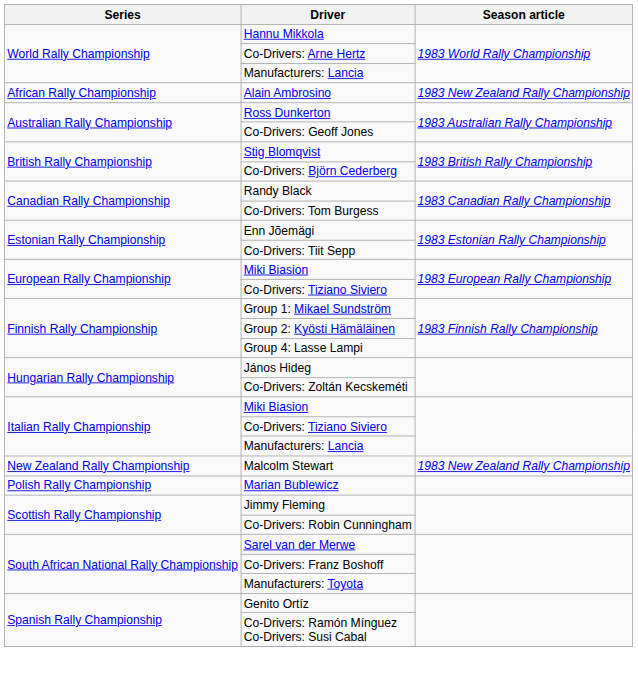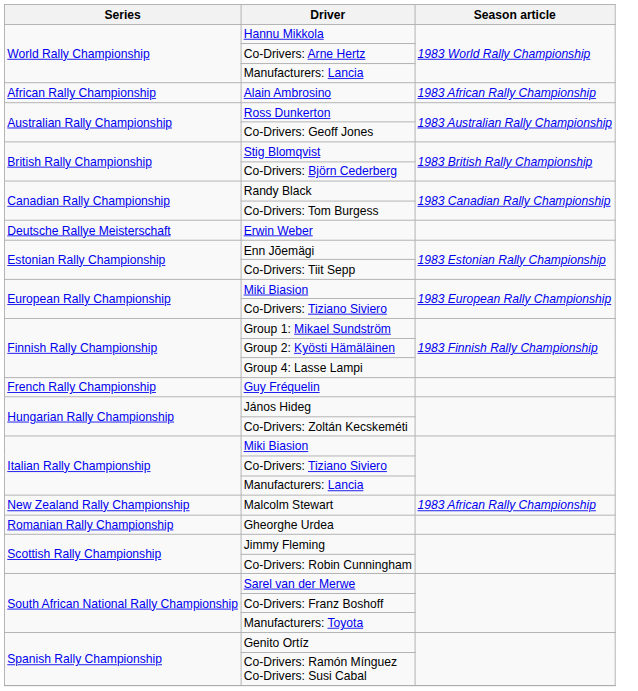 <table class="wikitable" style="font-size: 87%;">
 <tr>
 <th>Series</th>
 <th>Driver</th>
 <th>Season article</th>
 </tr>
 <tr>
 <td rowspan=3><a href='#'>World Rally Championship</a></td>
 <td> <a href='#'>Hannu Mikkola</a></td>
 <td rowspan=3><em><a href='#'>1983 World Rally Championship</a></em></td>
 </tr>
 <tr>
 <td>Co-Drivers:  <a href='#'>Arne Hertz</a></td>
 </tr>
 <tr>
 <td>Manufacturers:  <a href='#'>Lancia</a></td>
 </tr>
 <tr>
 <td><a href='#'>African Rally Championship</a></td>
 <td> <a href='#'>Alain Ambrosino</a></td>
-<td><em><a href='#'>1983 New Zealand Rally Championship</a></em></td>
+<td><em><a href='#'>1983 African Rally Championship</a></em></td>
 </tr>
 <tr>
 <td rowspan=2><a href='#'>Australian Rally Championship</a></td>
 <td> <a href='#'>Ross Dunkerton</a></td>
 <td rowspan=2><em><a href='#'>1983 Australian Rally Championship</a></em></td>
 </tr>
 <tr>
 <td>Co-Drivers:  Geoff Jones</td>
 </tr>
 <tr>
 <td rowspan=2><a href='#'>British Rally Championship</a></td>
 <td> <a href='#'>Stig Blomqvist</a></td>
 <td rowspan=2><em><a href='#'>1983 British Rally Championship</a></em></td>
 </tr>
 <tr>
 <td>Co-Drivers:  <a href='#'>Björn Cederberg</a></td>
 </tr>
 <tr>
 <td rowspan=2><a href='#'>Canadian Rally Championship</a></td>
 <td> Randy Black</td>
 <td rowspan=2><em><a href='#'>1983 Canadian Rally Championship</a></em></td>
 </tr>
 <tr>
 <td>Co-Drivers:  Tom Burgess</td>
+</tr>
+<tr>
+<td><a href='#'>Deutsche Rallye Meisterschaft</a></td>
+<td> <a href='#'>Erwin Weber</a></td>
+<td></td>
 </tr>
 <tr>
 <td rowspan=2><a href='#'>Estonian Rally Championship</a></td>
 <td> Enn Jõemägi</td>
 <td rowspan=2><em><a href='#'>1983 Estonian Rally Championship</a></em></td>
 </tr>
 <tr>
 <td>Co-Drivers:  Tiit Sepp</td>
 </tr>
 <tr>
 <td rowspan=2><a href='#'>European Rally Championship</a></td>
 <td> <a href='#'>Miki Biasion</a></td>
 <td rowspan=2><em><a href='#'>1983 European Rally Championship</a></em></td>
 </tr>
 <tr>
 <td>Co-Drivers:  <a href='#'>Tiziano Siviero</a></td>
 </tr>
 <tr>
 <td rowspan=3><a href='#'>Finnish Rally Championship</a></td>
 <td>Group 1:  <a href='#'>Mikael Sundström</a></td>
 <td rowspan=3><em><a href='#'>1983 Finnish Rally Championship</a></em></td>
 </tr>
 <tr>
 <td>Group 2:  <a href='#'>Kyösti Hämäläinen</a></td>
 </tr>
 <tr>
 <td>Group 4:  Lasse Lampi</td>
 </tr>
 <tr>
+<td><a href='#'>French Rally Championship</a></td>
+<td> <a href='#'>Guy Fréquelin</a></td>
+<td></td>
+</tr>
+<tr>
 <td rowspan=2><a href='#'>Hungarian Rally Championship</a></td>
 <td> János Hideg</td>
 <td rowspan=2></td>
 </tr>
 <tr>
 <td>Co-Drivers:  Zoltán Kecskeméti</td>
 </tr>
 <tr>
 <td rowspan=3><a href='#'>Italian Rally Championship</a></td>
 <td> <a href='#'>Miki Biasion</a></td>
 <td rowspan=3></td>
 </tr>
 <tr>
 <td>Co-Drivers:  <a href='#'>Tiziano Siviero</a></td>
 </tr>
 <tr>
 <td>Manufacturers:  <a href='#'>Lancia</a></td>
 </tr>
 <tr>
 <td><a href='#'>New Zealand Rally Championship</a></td>
 <td> Malcolm Stewart</td>
-<td><em><a href='#'>1983 New Zealand Rally Championship</a></em></td>
+<td><em><a href='#'>1983 African Rally Championship</a></em></td>
 </tr>
 <tr>
-<td><a href='#'>Polish Rally Championship</a></td>
-<td> <a href='#'>Marian Bublewicz</a></td>
+<td><a href='#'>Romanian Rally Championship</a></td>
+<td> Gheorghe Urdea</td>
 <td></td>
 </tr>
 <tr>
 <td rowspan=2><a href='#'>Scottish Rally Championship</a></td>
 <td> Jimmy Fleming</td>
 <td rowspan=2></td>
 </tr>
 <tr>
 <td>Co-Drivers:  Robin Cunningham</td>
 </tr>
 <tr>
 <td rowspan=3><a href='#'>South African National Rally Championship</a></td>
 <td> <a href='#'>Sarel van der Merwe</a></td>
 <td rowspan=3></td>
 </tr>
 <tr>
 <td>Co-Drivers:  Franz Boshoff</td>
 </tr>
 <tr>
 <td>Manufacturers:  <a href='#'>Toyota</a></td>
 </tr>
 <tr>
 <td rowspan=2><a href='#'>Spanish Rally Championship</a></td>
 <td> Genito Ortíz</td>
 <td rowspan=2></td>
 </tr>
 <tr>
 <td>Co-Drivers:  Ramón Mínguez<br>Co-Drivers:  Susi Cabal</td>
 </tr>
 <tr>
 </tr>
 </table>
